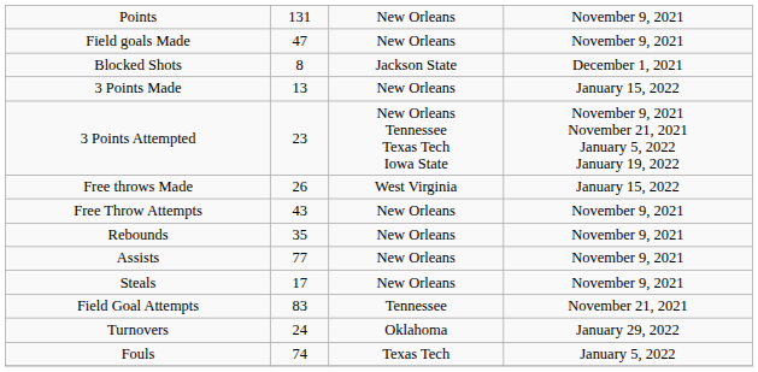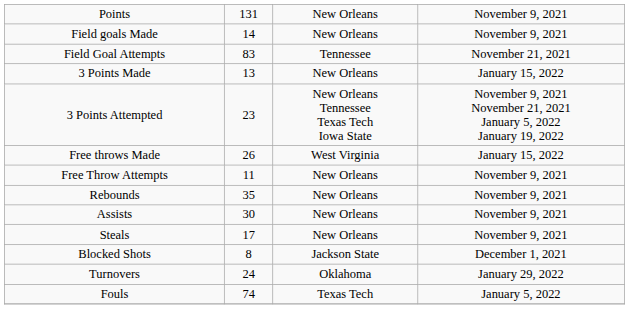 <table class="wikitable" style="width: 90%;text-align: center;">
 <tr>
 <td rowspan="1">Points</td>
 <td>131</td>
 <td>New Orleans</td>
 <td>November 9, 2021</td>
 </tr>
 <tr>
 <td>Field goals Made</td>
-<td>47</td>
+<td>14</td>
 <td>New Orleans</td>
 <td>November 9, 2021</td>
 </tr>
 <tr>
-<td>Blocked Shots</td>
-<td>8</td>
-<td>Jackson State</td>
-<td>December 1, 2021</td>
+<td>Field Goal Attempts</td>
+<td>83</td>
+<td>Tennessee</td>
+<td>November 21, 2021</td>
 </tr>
 <tr>
 <td>3 Points Made</td>
 <td>13</td>
 <td>New Orleans</td>
 <td>January 15, 2022</td>
 </tr>
 <tr>
 <td>3 Points Attempted</td>
 <td>23</td>
 <td>New Orleans<br>Tennessee<br>Texas Tech<br>Iowa State</td>
 <td>November 9, 2021<br>November 21, 2021<br>January 5, 2022<br>January 19, 2022</td>
 </tr>
 <tr>
 <td>Free throws Made</td>
 <td>26</td>
 <td>West Virginia</td>
 <td>January 15, 2022</td>
 </tr>
 <tr>
 <td>Free Throw Attempts</td>
-<td>43</td>
+<td>11</td>
 <td>New Orleans</td>
 <td>November 9, 2021</td>
 </tr>
 <tr>
 <td>Rebounds</td>
 <td>35</td>
 <td>New Orleans</td>
 <td>November 9, 2021</td>
 </tr>
 <tr>
 <td>Assists</td>
-<td>77</td>
+<td>30</td>
 <td>New Orleans</td>
 <td>November 9, 2021</td>
 </tr>
 <tr>
 <td>Steals</td>
 <td>17</td>
 <td>New Orleans</td>
 <td>November 9, 2021</td>
 </tr>
 <tr>
-<td>Field Goal Attempts</td>
-<td>83</td>
-<td>Tennessee</td>
-<td>November 21, 2021</td>
+<td>Blocked Shots</td>
+<td>8</td>
+<td>Jackson State</td>
+<td>December 1, 2021</td>
 </tr>
 <tr>
 <td>Turnovers</td>
 <td>24</td>
 <td>Oklahoma</td>
 <td>January 29, 2022</td>
 </tr>
 <tr>
 <td>Fouls</td>
 <td>74</td>
 <td>Texas Tech</td>
 <td>January 5, 2022</td>
 </tr>
 <tr>
 </tr>
 </table>
